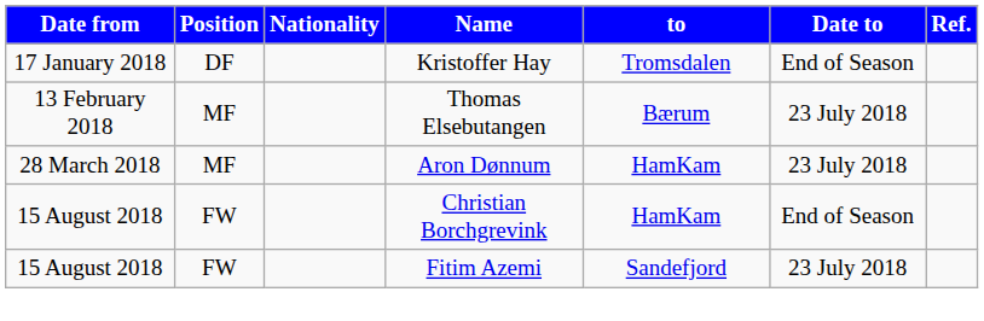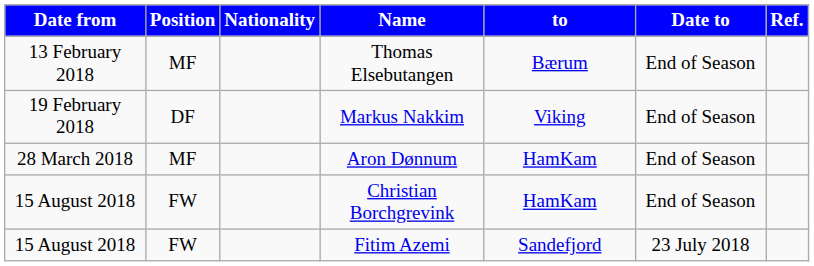 <table class="wikitable" style="text-align:center; font-size:90%; ">
 <tr>
 <th style="background:#00f; color:white; width:200px;">Date from</th>
 <th style="background:#00f; color:white; width:50px;">Position</th>
 <th style="background:#00f; color:white; width:50px;">Nationality</th>
 <th style="background:#00f; color:white; width:200px;">Name</th>
 <th style="background:#00f; color:white; width:200px;">to</th>
 <th style="background:#00f; color:white; width:200px;">Date to</th>
 <th style="background:#00f; color:white; width:25px;">Ref.</th>
 </tr>
 <tr>
-<td>17 January 2018</td>
-<td>DF</td>
-<td></td>
-<td>Kristoffer Hay</td>
-<td><a href='#'>Tromsdalen</a></td>
-<td>End of Season</td>
-<td></td>
-</tr>
-<tr>
 <td>13 February 2018</td>
 <td>MF</td>
 <td></td>
 <td>Thomas Elsebutangen</td>
 <td><a href='#'>Bærum</a></td>
-<td>23 July 2018</td>
+<td>End of Season</td>
+<td></td>
+</tr>
+<tr>
+<td>19 February 2018</td>
+<td>DF</td>
+<td></td>
+<td><a href='#'>Markus Nakkim</a></td>
+<td><a href='#'>Viking</a></td>
+<td>End of Season</td>
 <td></td>
 </tr>
 <tr>
 <td>28 March 2018</td>
 <td>MF</td>
 <td></td>
 <td><a href='#'>Aron Dønnum</a></td>
 <td><a href='#'>HamKam</a></td>
-<td>23 July 2018</td>
+<td>End of Season</td>
 <td></td>
 </tr>
 <tr>
 <td>15 August 2018</td>
 <td>FW</td>
 <td></td>
 <td><a href='#'>Christian Borchgrevink</a></td>
 <td><a href='#'>HamKam</a></td>
 <td>End of Season</td>
 <td></td>
 </tr>
 <tr>
 <td>15 August 2018</td>
 <td>FW</td>
 <td></td>
 <td><a href='#'>Fitim Azemi</a></td>
 <td><a href='#'>Sandefjord</a></td>
 <td>23 July 2018</td>
 <td></td>
 </tr>
 </table>
